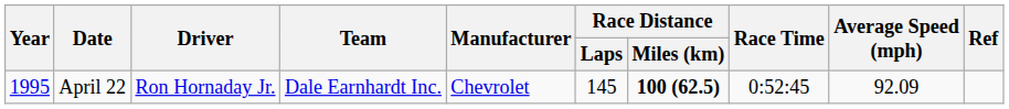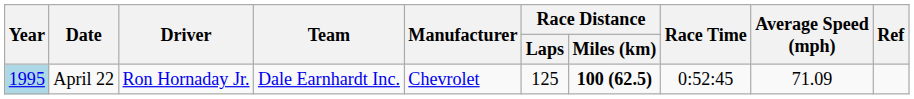 <table class="wikitable" style="font-size: 95%;">
 <tr>
 <th rowspan="2">Year</th>
 <th rowspan="2">Date</th>
 <th rowspan="2">Driver</th>
 <th rowspan="2">Team</th>
 <th rowspan="2">Manufacturer</th>
 <th colspan="2">Race Distance</th>
 <th rowspan="2">Race Time</th>
 <th rowspan="2">Average Speed<br>(mph)</th>
 <th rowspan="2">Ref</th>
 </tr>
 <tr>
 <th>Laps</th>
 <th>Miles (km)</th>
 </tr>
 <tr>
-<td><a href='#'>1995</a></td>
+<td style="background: lightblue;"><a href='#'>1995</a></td>
 <td>April 22</td>
 <td><a href='#'>Ron Hornaday Jr.</a></td>
 <td><a href='#'>Dale Earnhardt Inc.</a></td>
 <td><a href='#'>Chevrolet</a></td>
-<td align="center">145</td>
+<td align="center">125</td>
 <td align="center"><strong>100 (62.5)</strong></td>
 <td align="center">0:52:45</td>
-<td align="center">92.09</td>
+<td align="center">71.09</td>
 <td align="center"></td>
 </tr>
 </table>
